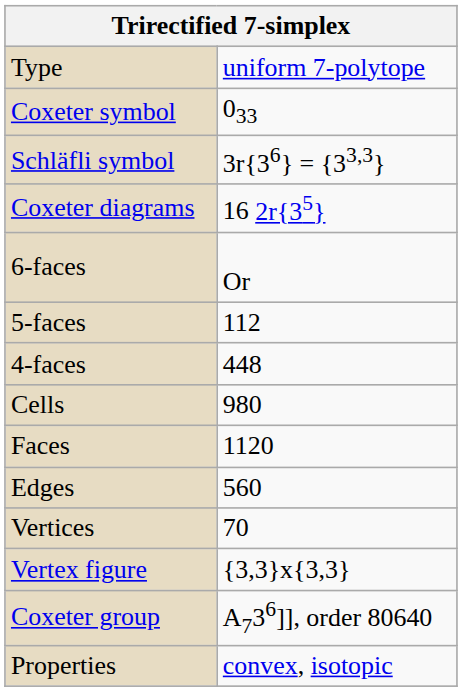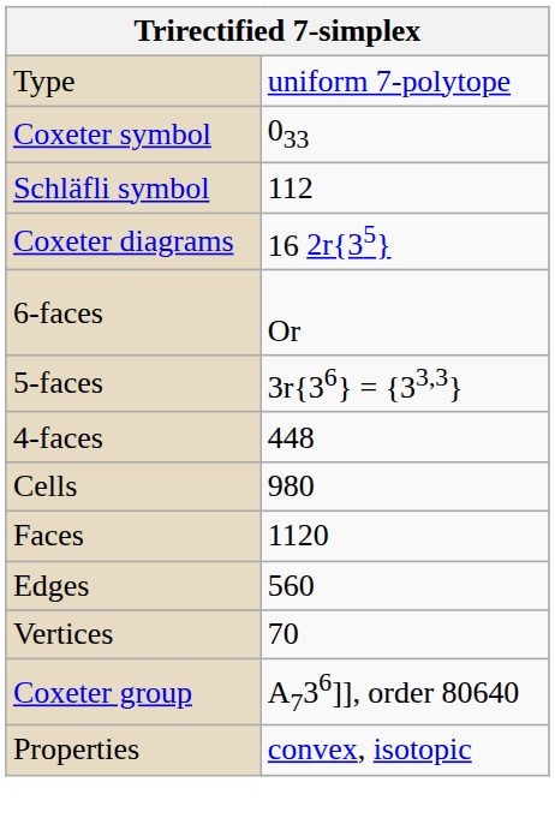 <table class="wikitable" align="right" style="margin-left:10px" width="280">
 <tr>
 <th bgcolor=#e7dcc3 colspan=2>Trirectified 7-simplex</th>
 </tr>
 <tr>
 <td bgcolor=#e7dcc3>Type</td>
 <td><a href='#'>uniform 7-polytope</a></td>
 </tr>
 <tr>
 <td bgcolor=#e7dcc3><a href='#'>Coxeter symbol</a></td>
 <td>0<sub>33</sub></td>
 </tr>
 <tr>
 <td bgcolor=#e7dcc3><a href='#'>Schläfli symbol</a></td>
-<td>3r{3<sup>6</sup>} = {3<sup>3,3</sup>}<br></td>
+<td>112</td>
 </tr>
 <tr>
 <td bgcolor=#e7dcc3><a href='#'>Coxeter diagrams</a></td>
 <td>16 <a href='#'>2r{3<sup>5</sup>}</a></td>
 </tr>
 <tr>
 <td bgcolor=#e7dcc3>6-faces</td>
 <td><br>Or </td>
 </tr>
 <tr>
 <td bgcolor=#e7dcc3>5-faces</td>
-<td>112</td>
+<td>3r{3<sup>6</sup>} = {3<sup>3,3</sup>}<br></td>
 </tr>
 <tr>
 <td bgcolor=#e7dcc3>4-faces</td>
 <td>448</td>
 </tr>
 <tr>
 <td bgcolor=#e7dcc3>Cells</td>
 <td>980</td>
 </tr>
 <tr>
 <td bgcolor=#e7dcc3>Faces</td>
 <td>1120</td>
 </tr>
 <tr>
 <td bgcolor=#e7dcc3>Edges</td>
 <td>560</td>
 </tr>
 <tr>
 <td bgcolor=#e7dcc3>Vertices</td>
 <td>70</td>
 </tr>
 <tr>
-<td bgcolor=#e7dcc3><a href='#'>Vertex figure</a></td>
-<td>{3,3}x{3,3}</td>
-</tr>
-<tr>
 <td bgcolor=#e7dcc3><a href='#'>Coxeter group</a></td>
 <td>A<sub>7</sub>3<sup>6</sup>]], order 80640</td>
 </tr>
 <tr>
 <td bgcolor=#e7dcc3>Properties</td>
 <td><a href='#'>convex</a>, <a href='#'>isotopic</a></td>
 </tr>
 </table>
